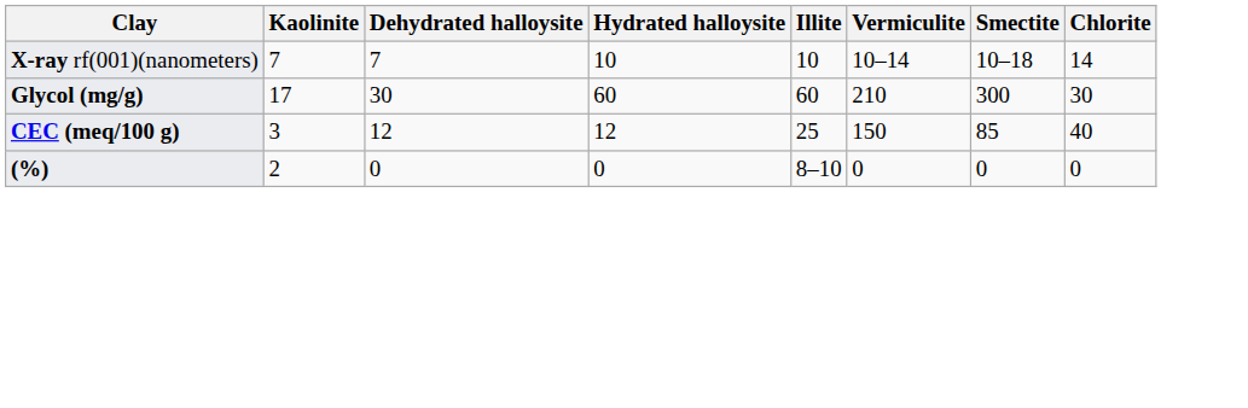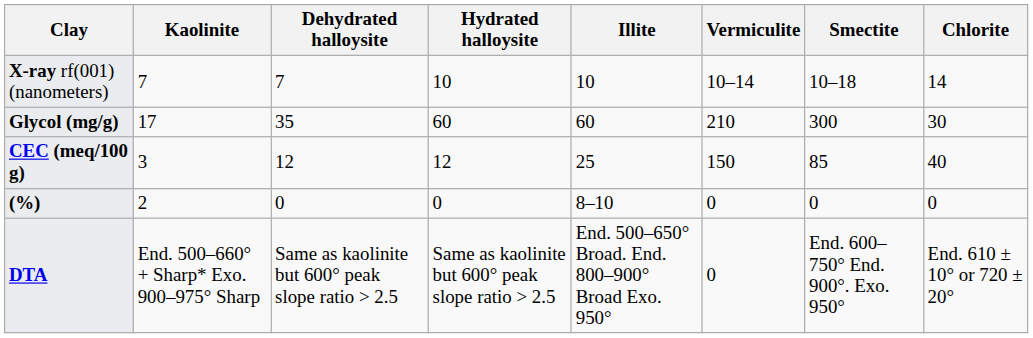 <table class="wikitable">
 <tr>
 <th>Clay</th>
 <th>Kaolinite</th>
 <th>Dehydrated halloysite</th>
 <th>Hydrated halloysite</th>
 <th>Illite</th>
 <th>Vermiculite</th>
 <th>Smectite</th>
 <th>Chlorite</th>
 </tr>
 <tr>
 <td style="background:#eaecf0;"><strong>X-ray</strong> rf(001)(nanometers)</td>
 <td>7</td>
 <td>7</td>
 <td>10</td>
 <td>10</td>
 <td>10–14</td>
 <td>10–18</td>
 <td>14</td>
 </tr>
 <tr>
 <td style="background:#eaecf0;"><strong>Glycol (mg/g)</strong></td>
 <td>17</td>
-<td>30</td>
+<td>35</td>
 <td>60</td>
 <td>60</td>
 <td>210</td>
 <td>300</td>
 <td>30</td>
 </tr>
 <tr>
 <td style="background:#eaecf0;"><strong><a href='#'>CEC</a> (meq/100 g)</strong></td>
 <td>3</td>
 <td>12</td>
 <td>12</td>
 <td>25</td>
 <td>150</td>
 <td>85</td>
 <td>40</td>
 </tr>
 <tr>
 <td style="background:#eaecf0;"><strong><a href='#'></a> (%)</strong></td>
 <td>2</td>
 <td>0</td>
 <td>0</td>
 <td>8–10</td>
 <td>0</td>
 <td>0</td>
 <td>0</td>
 </tr>
+<tr>
+<td style="background:#eaecf0;"><strong><a href='#'>DTA</a></strong></td>
+<td>End. 500–660° + Sharp* Exo. 900–975° Sharp</td>
+<td>Same as kaolinite but 600° peak slope ratio > 2.5</td>
+<td>Same as kaolinite but 600° peak slope ratio > 2.5</td>
+<td>End. 500–650° Broad. End. 800–900° Broad Exo. 950°</td>
+<td>0</td>
+<td>End. 600–750° End. 900°. Exo. 950°</td>
+<td>End. 610 ± 10° or 720 ± 20°</td>
+</tr>
 </table>
